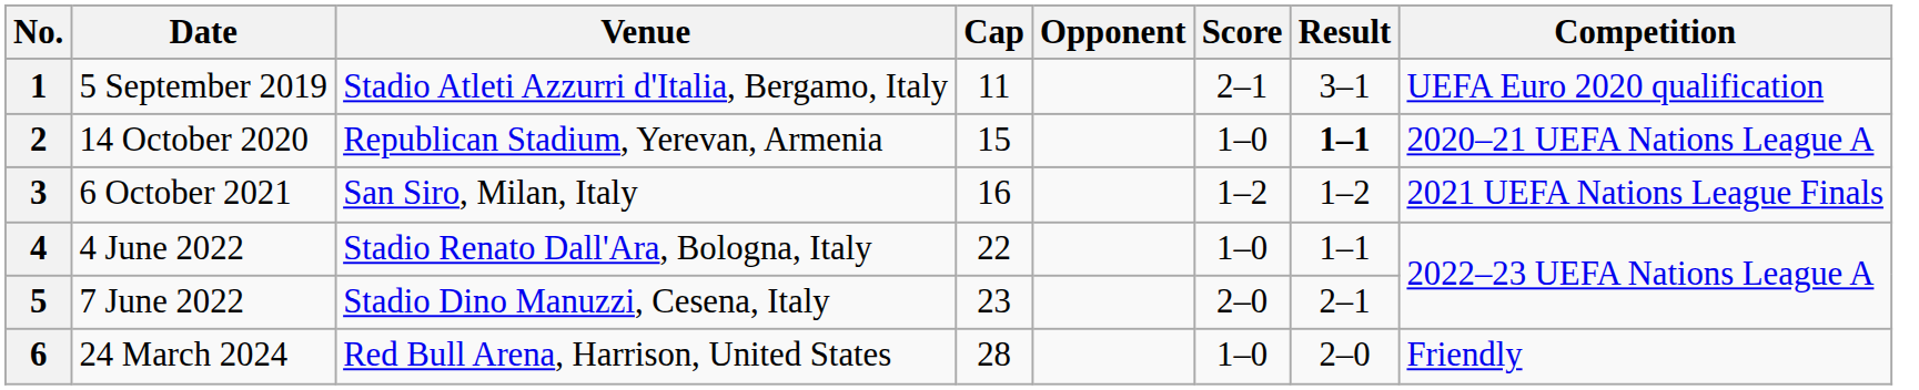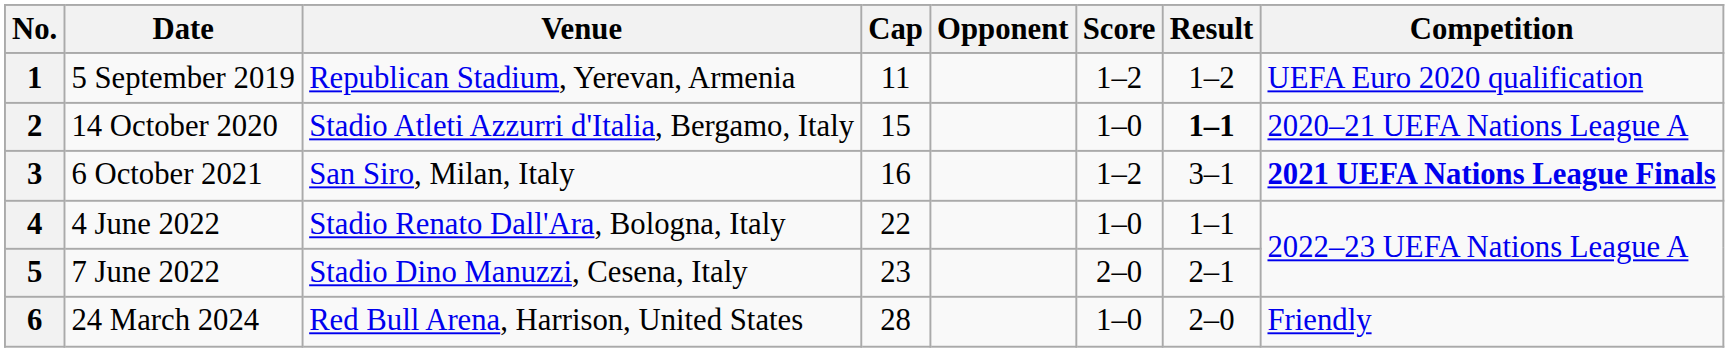 <table class="wikitable sortable">
 <tr>
 <th scope=col>No.</th>
 <th scope=col>Date</th>
 <th scope=col>Venue</th>
 <th scope=col>Cap</th>
 <th scope=col>Opponent</th>
 <th scope=col>Score</th>
 <th scope=col>Result</th>
 <th scope=col>Competition</th>
 </tr>
 <tr>
 <th scope=row style=text-align:center>1</th>
 <td>5 September 2019</td>
-<td><a href='#'>Stadio Atleti Azzurri d'Italia</a>, Bergamo, Italy</td>
+<td><a href='#'>Republican Stadium</a>, Yerevan, Armenia</td>
 <td align=center>11</td>
 <td></td>
-<td align=center>2–1</td>
-<td align=center>3–1</td>
+<td align=center>1–2</td>
+<td align=center>1–2</td>
 <td><a href='#'>UEFA Euro 2020 qualification</a></td>
 </tr>
 <tr>
 <th scope=row style=text-align:center>2</th>
 <td>14 October 2020</td>
-<td><a href='#'>Republican Stadium</a>, Yerevan, Armenia</td>
+<td><a href='#'>Stadio Atleti Azzurri d'Italia</a>, Bergamo, Italy</td>
 <td align=center>15</td>
 <td></td>
 <td align=center>1–0</td>
 <td align=center><strong>1–1</strong></td>
 <td><a href='#'>2020–21 UEFA Nations League A</a></td>
 </tr>
 <tr>
 <th scope=row style=text-align:center>3</th>
 <td>6 October 2021</td>
 <td><a href='#'>San Siro</a>, Milan, Italy</td>
 <td align=center>16</td>
 <td></td>
 <td align=center>1–2</td>
-<td align=center>1–2</td>
-<td><a href='#'>2021 UEFA Nations League Finals</a></td>
+<td align=center>3–1</td>
+<td><strong><a href='#'>2021 UEFA Nations League Finals</a></strong></td>
 </tr>
 <tr>
 <th scope=row style=text-align:center>4</th>
 <td>4 June 2022</td>
 <td><a href='#'>Stadio Renato Dall'Ara</a>, Bologna, Italy</td>
 <td align=center>22</td>
 <td></td>
 <td align=center>1–0</td>
 <td align=center>1–1</td>
 <td rowspan=2><a href='#'>2022–23 UEFA Nations League A</a></td>
 </tr>
 <tr>
 <th scope=row style=text-align:center>5</th>
 <td>7 June 2022</td>
 <td><a href='#'>Stadio Dino Manuzzi</a>, Cesena, Italy</td>
 <td align=center>23</td>
 <td></td>
 <td align=center>2–0</td>
 <td align=center>2–1</td>
 </tr>
 <tr>
 <th scope=row style=text-align:center>6</th>
 <td>24 March 2024</td>
 <td><a href='#'>Red Bull Arena</a>, Harrison, United States</td>
 <td align=center>28</td>
 <td></td>
 <td align=center>1–0</td>
 <td align=center>2–0</td>
 <td><a href='#'>Friendly</a></td>
 </tr>
 </table>
